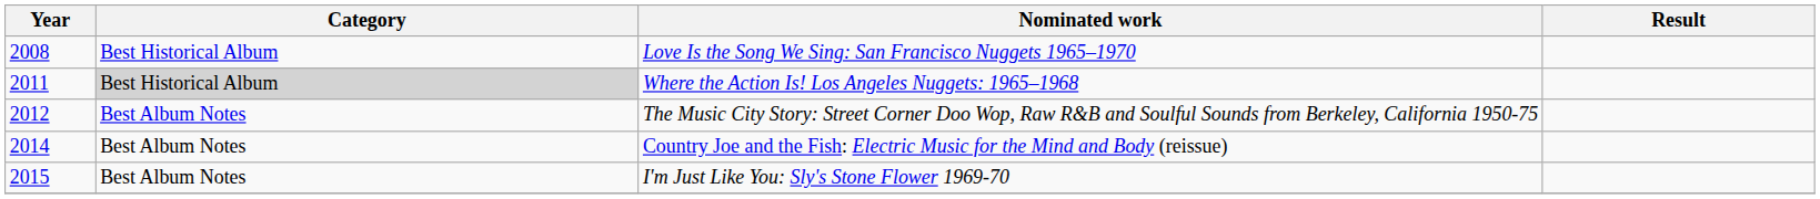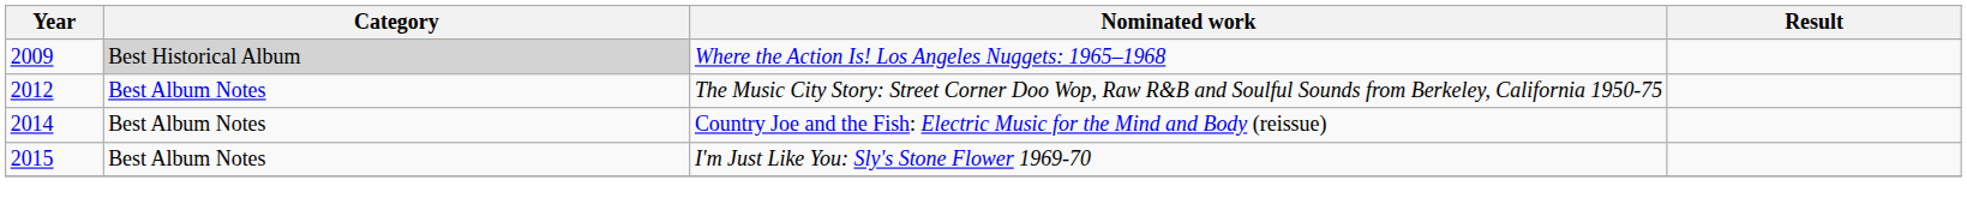 <table class="wikitable">
 <tr>
 <th width="5%">Year</th>
 <th width="30%">Category</th>
 <th width="50%">Nominated work</th>
 <th width="15%">Result</th>
 </tr>
 <tr>
-<td><a href='#'>2008</a></td>
-<td><a href='#'>Best Historical Album</a></td>
-<td><em><a href='#'>Love Is the Song We Sing: San Francisco Nuggets 1965–1970</a></em></td>
-<td></td>
-</tr>
-<tr>
-<td><a href='#'>2011</a></td>
+<td><a href='#'>2009</a></td>
 <td style="background: lightgrey;">Best Historical Album</td>
 <td><em><a href='#'>Where the Action Is! Los Angeles Nuggets: 1965–1968</a></em></td>
 <td></td>
 </tr>
 <tr>
 <td><a href='#'>2012</a></td>
 <td><a href='#'>Best Album Notes</a></td>
 <td><em>The Music City Story: Street Corner Doo Wop, Raw R&B and Soulful Sounds from Berkeley, California 1950-75</em></td>
 <td></td>
 </tr>
 <tr>
 <td><a href='#'>2014</a></td>
 <td>Best Album Notes</td>
 <td><a href='#'>Country Joe and the Fish</a>: <em><a href='#'>Electric Music for the Mind and Body</a></em> (reissue)</td>
 <td></td>
 </tr>
 <tr>
 <td><a href='#'>2015</a></td>
 <td>Best Album Notes</td>
 <td><em>I'm Just Like You: <a href='#'>Sly's Stone Flower</a> 1969-70</em></td>
 <td></td>
 </tr>
 <tr>
 </tr>
 </table>
